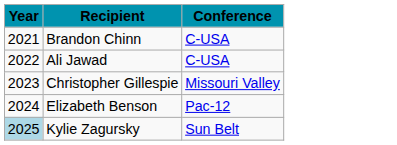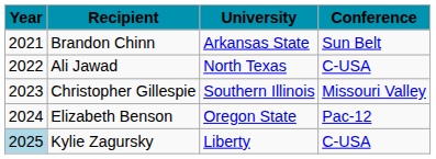 <table class="wikitable sortable" style="font-size:90%;">
 <tr>
 <th style="background:#0093AF;"><span>Year </span></th>
 <th style="background:#0093AF;"><span>Recipient</span></th>
+<th style="background:#0093AF;"><span>University</span></th>
 <th style="background:#0093AF;"><span>Conference</span></th>
 </tr>
 <tr>
 <td>2021</td>
 <td>Brandon Chinn</td>
-<td><a href='#'>C-USA</a></td>
+<td><a href='#'>Arkansas State</a></td>
+<td><a href='#'>Sun Belt</a></td>
 </tr>
 <tr>
 <td>2022</td>
 <td>Ali Jawad</td>
+<td><a href='#'>North Texas</a></td>
 <td><a href='#'>C-USA</a></td>
 </tr>
 <tr>
 <td>2023</td>
 <td>Christopher Gillespie</td>
+<td><a href='#'>Southern Illinois</a></td>
 <td><a href='#'>Missouri Valley</a></td>
 </tr>
 <tr>
 <td>2024</td>
 <td>Elizabeth Benson</td>
+<td><a href='#'>Oregon State</a></td>
 <td><a href='#'>Pac-12</a></td>
 </tr>
 <tr>
 <td style="background: lightblue;">2025</td>
 <td>Kylie Zagursky</td>
-<td><a href='#'>Sun Belt</a></td>
+<td><a href='#'>Liberty</a></td>
+<td><a href='#'>C-USA</a></td>
 </tr>
 </table>
